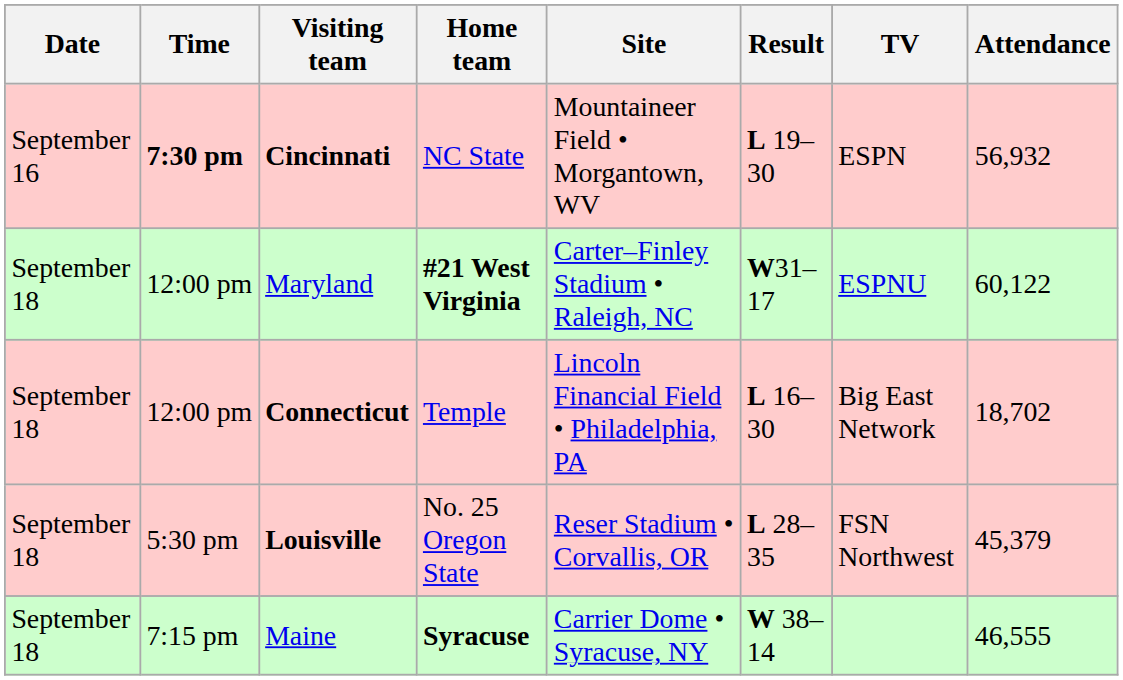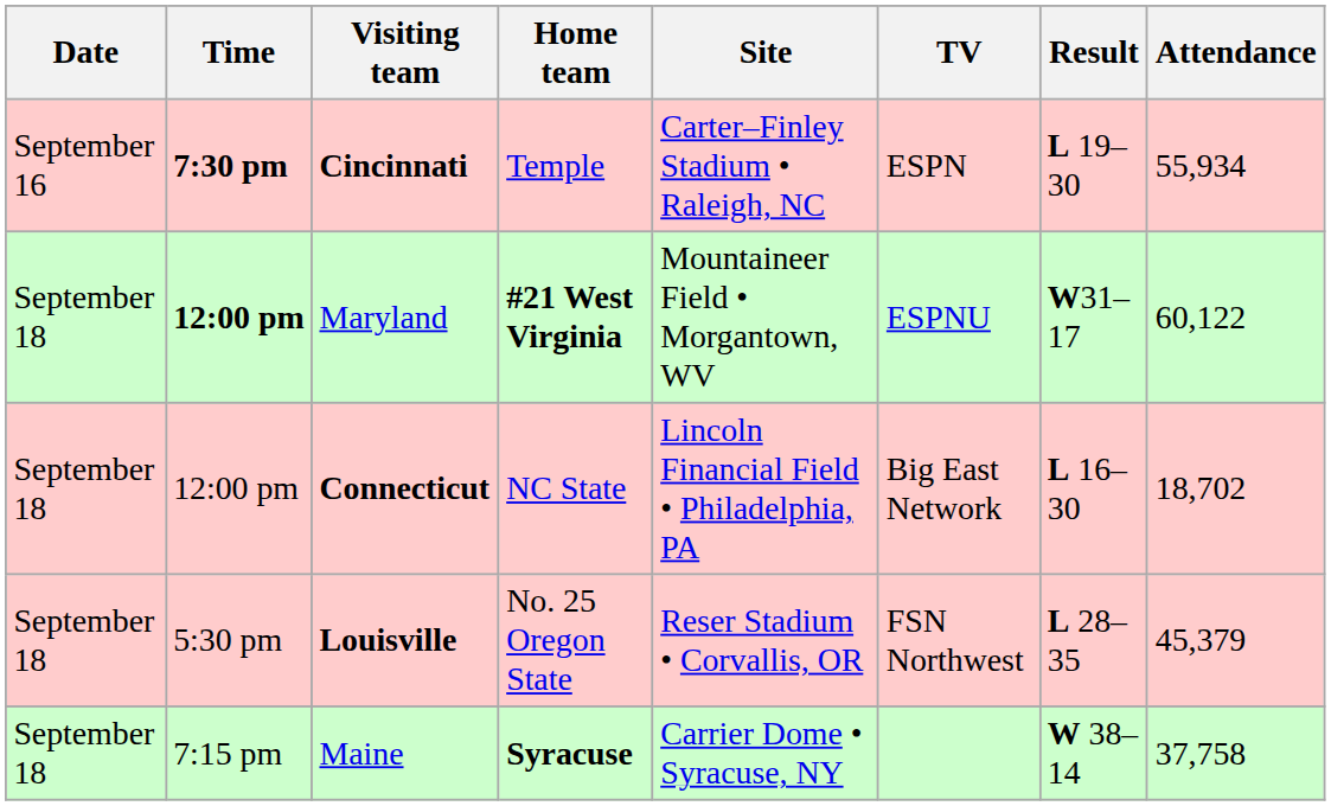 <table class="wikitable" style="font-size:95%;">
 <tr>
 <th>Date</th>
 <th>Time</th>
 <th>Visiting team</th>
 <th>Home team</th>
 <th>Site</th>
+<th>TV</th>
 <th>Result</th>
-<th>TV</th>
 <th>Attendance</th>
 </tr>
 <tr bgcolor=#ffcccc>
 <td>September 16</td>
 <td><strong>7:30 pm</strong></td>
 <td><strong>Cincinnati</strong></td>
-<td><a href='#'>NC State</a></td>
-<td>Mountaineer Field • Morgantown, WV</td>
+<td><a href='#'>Temple</a></td>
+<td><a href='#'>Carter–Finley Stadium</a> • <a href='#'>Raleigh, NC</a></td>
+<td>ESPN</td>
 <td><strong>L</strong> 19–30</td>
-<td>ESPN</td>
-<td>56,932</td>
+<td>55,934</td>
 </tr>
 <tr bgcolor=#ccffcc>
 <td>September 18</td>
-<td>12:00 pm</td>
+<td><strong>12:00 pm</strong></td>
 <td><a href='#'>Maryland</a></td>
 <td><strong>#21 West Virginia</strong></td>
-<td><a href='#'>Carter–Finley Stadium</a> • <a href='#'>Raleigh, NC</a></td>
+<td>Mountaineer Field • Morgantown, WV</td>
+<td><a href='#'>ESPNU</a></td>
 <td><strong>W</strong>31–17</td>
-<td><a href='#'>ESPNU</a></td>
 <td>60,122</td>
 </tr>
 <tr bgcolor=#ffcccc>
 <td>September 18</td>
 <td>12:00 pm</td>
 <td><strong>Connecticut</strong></td>
-<td><a href='#'>Temple</a></td>
+<td><a href='#'>NC State</a></td>
 <td><a href='#'>Lincoln Financial Field</a> • <a href='#'>Philadelphia, PA</a></td>
+<td>Big East Network</td>
 <td><strong>L</strong> 16–30</td>
-<td>Big East Network</td>
 <td>18,702</td>
 </tr>
 <tr bgcolor=#ffcccc>
 <td>September 18</td>
 <td>5:30 pm</td>
 <td><strong>Louisville</strong></td>
 <td>No. 25 <a href='#'>Oregon State</a></td>
 <td><a href='#'>Reser Stadium</a> • <a href='#'>Corvallis, OR</a></td>
+<td>FSN Northwest</td>
 <td><strong>L</strong> 28–35</td>
-<td>FSN Northwest</td>
 <td>45,379</td>
 </tr>
 <tr bgcolor=#ccffcc>
 <td>September 18</td>
 <td>7:15 pm</td>
 <td><a href='#'>Maine</a></td>
 <td><strong>Syracuse</strong></td>
 <td><a href='#'>Carrier Dome</a> • <a href='#'>Syracuse, NY</a></td>
+<td></td>
 <td><strong>W</strong> 38–14</td>
-<td></td>
-<td>46,555</td>
+<td>37,758</td>
 </tr>
 </table>
